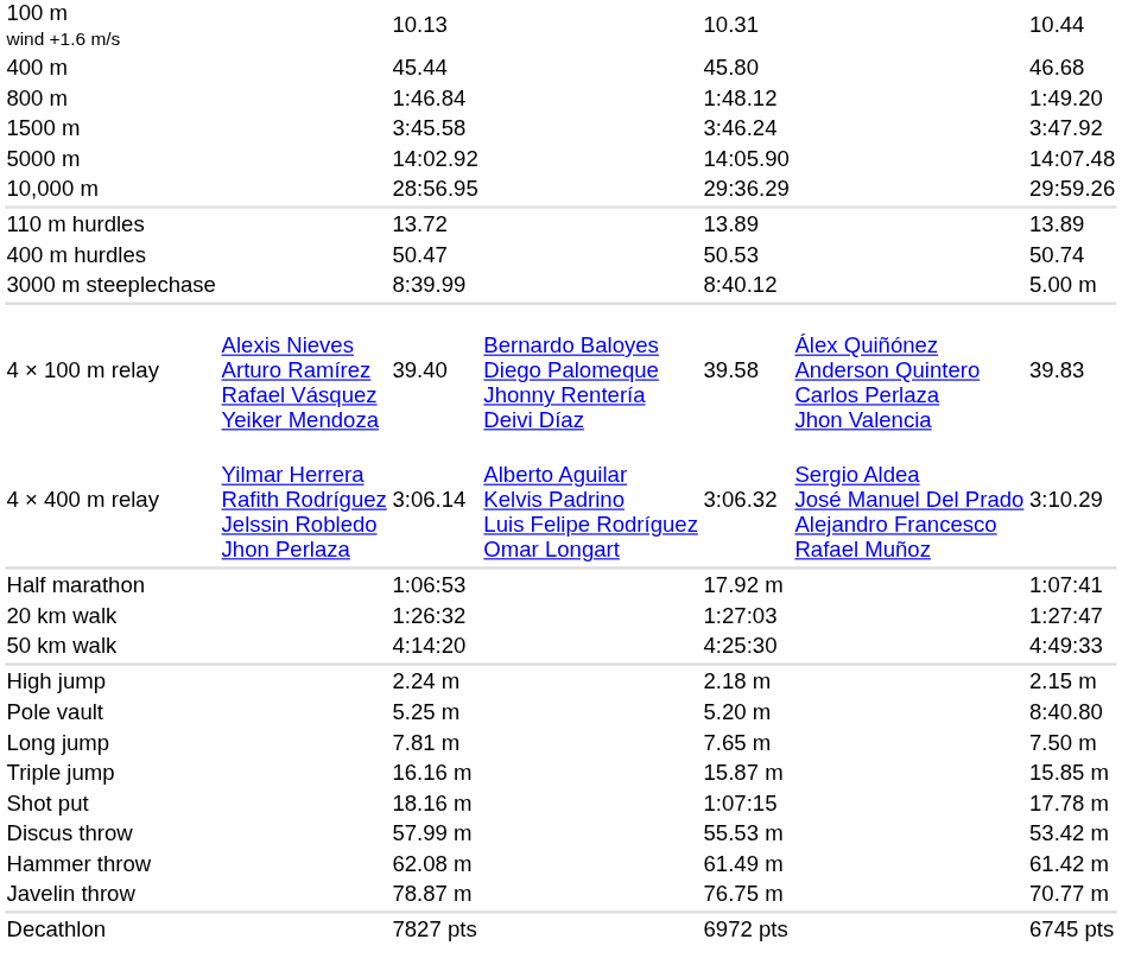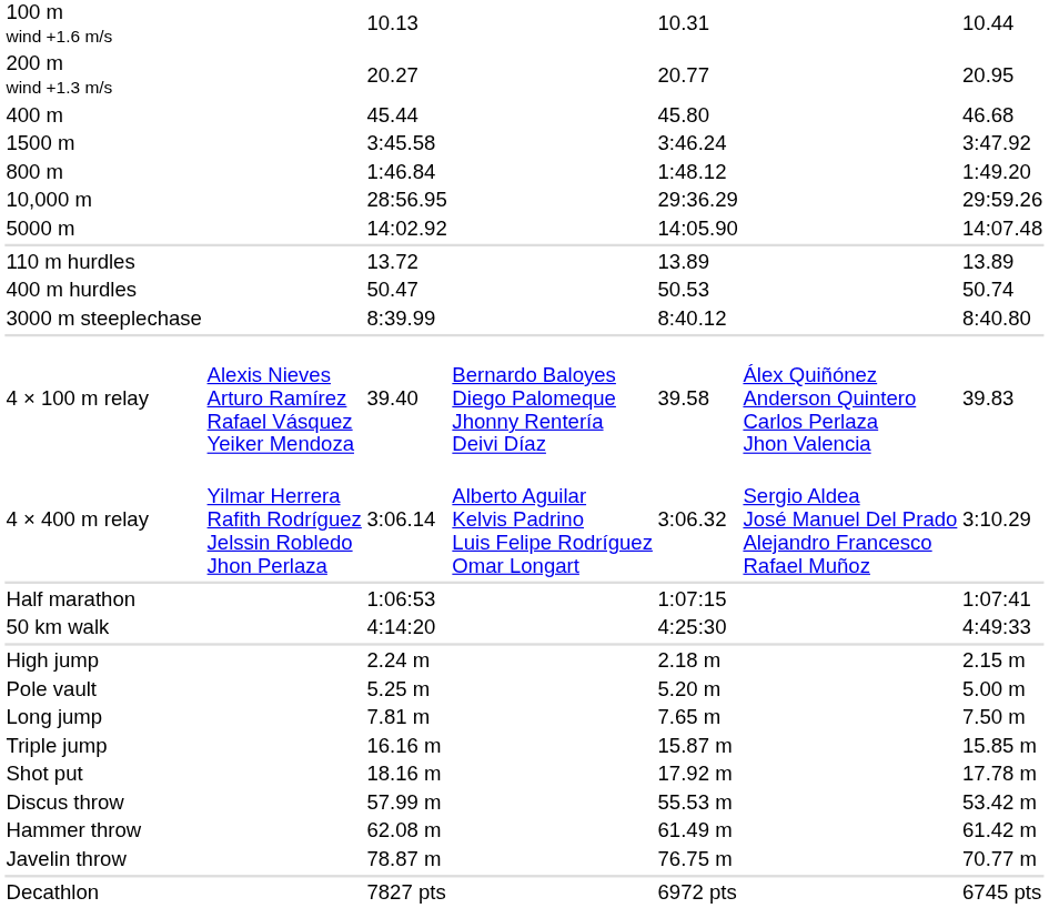 <table>
 <tr>
 <td>100 m<br><small>wind +1.6 m/s</small></td>
 <td></td>
 <td>10.13 </td>
 <td></td>
 <td>10.31</td>
 <td></td>
 <td>10.44</td>
 </tr>
 <tr>
+<td>200 m<br><small>wind +1.3 m/s</small></td>
+<td></td>
+<td>20.27 </td>
+<td></td>
+<td>20.77</td>
+<td></td>
+<td>20.95</td>
+</tr>
+<tr>
 <td>400 m</td>
 <td></td>
 <td>45.44</td>
 <td></td>
 <td>45.80</td>
 <td></td>
 <td>46.68</td>
+</tr>
+<tr>
+<td>1500 m</td>
+<td></td>
+<td>3:45.58</td>
+<td></td>
+<td>3:46.24</td>
+<td></td>
+<td>3:47.92</td>
 </tr>
 <tr>
 <td>800 m</td>
 <td></td>
 <td>1:46.84</td>
 <td></td>
 <td>1:48.12</td>
 <td></td>
 <td>1:49.20</td>
 </tr>
 <tr>
-<td>1500 m</td>
+<td>10,000 m</td>
 <td></td>
-<td>3:45.58</td>
+<td>28:56.95 </td>
 <td></td>
-<td>3:46.24</td>
+<td>29:36.29</td>
 <td></td>
-<td>3:47.92</td>
+<td>29:59.26</td>
 </tr>
 <tr>
 <td>5000 m</td>
 <td></td>
 <td>14:02.92</td>
 <td></td>
 <td>14:05.90</td>
 <td></td>
 <td>14:07.48</td>
-</tr>
-<tr>
-<td>10,000 m</td>
-<td></td>
-<td>28:56.95 </td>
-<td></td>
-<td>29:36.29</td>
-<td></td>
-<td>29:59.26</td>
 </tr>
 <tr bgcolor=#dddddd>
 <td colspan=7></td>
 </tr>
 <tr>
 <td>110 m hurdles</td>
 <td></td>
 <td>13.72</td>
 <td></td>
 <td>13.89</td>
 <td></td>
 <td>13.89</td>
 </tr>
 <tr>
 <td>400 m hurdles</td>
 <td></td>
 <td>50.47</td>
 <td></td>
 <td>50.53</td>
 <td></td>
 <td>50.74</td>
 </tr>
 <tr>
 <td>3000 m steeplechase</td>
 <td></td>
 <td>8:39.99</td>
 <td></td>
 <td>8:40.12</td>
 <td></td>
-<td>5.00 m</td>
+<td>8:40.80</td>
 </tr>
 <tr bgcolor=#dddddd>
 <td colspan=7></td>
 </tr>
 <tr>
 <td>4 × 100 m relay</td>
 <td><br><a href='#'>Alexis Nieves</a><br><a href='#'>Arturo Ramírez</a><br><a href='#'>Rafael Vásquez</a><br><a href='#'>Yeiker Mendoza</a></td>
 <td>39.40</td>
 <td><br><a href='#'>Bernardo Baloyes</a><br><a href='#'>Diego Palomeque</a><br><a href='#'>Jhonny Rentería</a><br><a href='#'>Deivi Díaz</a></td>
 <td>39.58</td>
 <td><br><a href='#'>Álex Quiñónez</a><br><a href='#'>Anderson Quintero</a><br><a href='#'>Carlos Perlaza</a><br><a href='#'>Jhon Valencia</a></td>
 <td>39.83</td>
 </tr>
 <tr>
 <td>4 × 400 m relay</td>
 <td><br><a href='#'>Yilmar Herrera</a><br><a href='#'>Rafith Rodríguez</a><br><a href='#'>Jelssin Robledo</a><br><a href='#'>Jhon Perlaza</a></td>
 <td>3:06.14</td>
 <td><br><a href='#'>Alberto Aguilar</a><br><a href='#'>Kelvis Padrino</a><br><a href='#'>Luis Felipe Rodríguez</a><br><a href='#'>Omar Longart</a></td>
 <td>3:06.32</td>
 <td><br><a href='#'>Sergio Aldea</a><br><a href='#'>José Manuel Del Prado</a><br><a href='#'>Alejandro Francesco</a><br><a href='#'>Rafael Muñoz</a></td>
 <td>3:10.29</td>
 </tr>
 <tr bgcolor=#dddddd>
 <td colspan=7></td>
 </tr>
 <tr>
 <td>Half marathon</td>
 <td></td>
 <td>1:06:53</td>
 <td></td>
-<td>17.92 m</td>
+<td>1:07:15</td>
 <td></td>
 <td>1:07:41</td>
-</tr>
-<tr>
-<td>20 km walk</td>
-<td></td>
-<td>1:26:32</td>
-<td></td>
-<td>1:27:03</td>
-<td></td>
-<td>1:27:47</td>
 </tr>
 <tr>
 <td>50 km walk</td>
 <td></td>
 <td>4:14:20</td>
 <td></td>
 <td>4:25:30</td>
 <td></td>
 <td>4:49:33</td>
 </tr>
 <tr bgcolor=#dddddd>
 <td colspan=7></td>
 </tr>
 <tr>
 <td>High jump</td>
 <td></td>
 <td>2.24 m</td>
 <td></td>
 <td>2.18 m</td>
 <td></td>
 <td>2.15 m</td>
 </tr>
 <tr>
 <td>Pole vault</td>
 <td></td>
 <td>5.25 m </td>
 <td></td>
 <td>5.20 m</td>
 <td></td>
-<td>8:40.80</td>
+<td>5.00 m</td>
 </tr>
 <tr>
 <td>Long jump</td>
 <td></td>
 <td>7.81 m</td>
 <td></td>
 <td>7.65 m</td>
 <td></td>
 <td>7.50 m</td>
 </tr>
 <tr>
 <td>Triple jump</td>
 <td></td>
 <td>16.16 m</td>
 <td></td>
 <td>15.87 m</td>
 <td></td>
 <td>15.85 m</td>
 </tr>
 <tr>
 <td>Shot put</td>
 <td></td>
 <td>18.16 m</td>
 <td></td>
-<td>1:07:15</td>
+<td>17.92 m</td>
 <td></td>
 <td>17.78 m</td>
 </tr>
 <tr>
 <td>Discus throw</td>
 <td></td>
 <td>57.99 m</td>
 <td></td>
 <td>55.53 m</td>
 <td></td>
 <td>53.42 m</td>
 </tr>
 <tr>
 <td>Hammer throw</td>
 <td></td>
 <td>62.08 m</td>
 <td></td>
 <td>61.49 m</td>
 <td></td>
 <td>61.42 m</td>
 </tr>
 <tr>
 <td>Javelin throw</td>
 <td></td>
 <td>78.87 m </td>
 <td></td>
 <td>76.75 m</td>
 <td></td>
 <td>70.77 m</td>
 </tr>
 <tr bgcolor=#dddddd>
 <td colspan=7></td>
 </tr>
 <tr>
 <td>Decathlon</td>
 <td></td>
 <td>7827 pts </td>
 <td></td>
 <td>6972 pts</td>
 <td></td>
 <td>6745 pts</td>
 </tr>
 </table>
